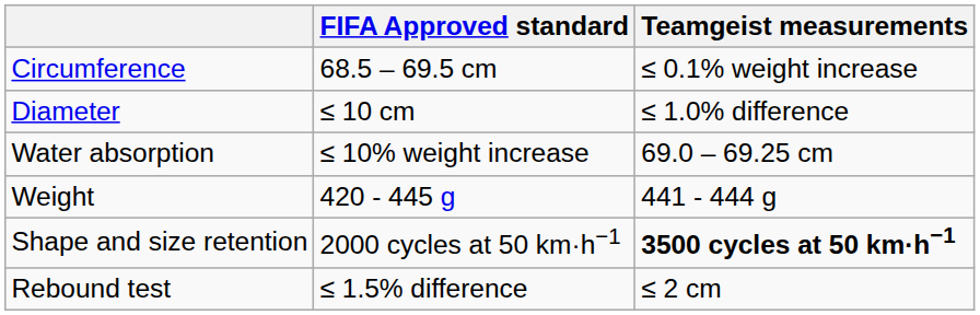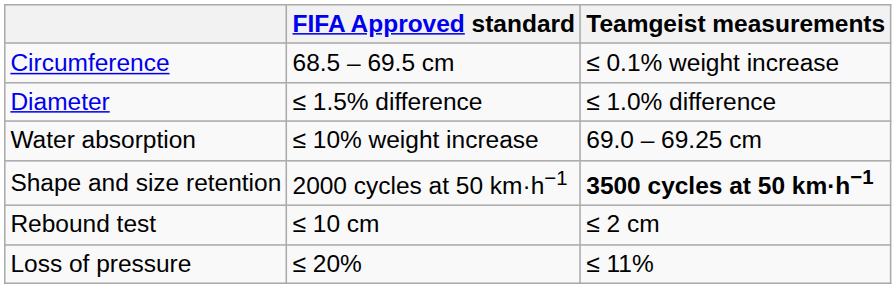 <table class="wikitable">
 <tr>
 <th></th>
 <th><a href='#'>FIFA Approved</a> standard</th>
 <th>Teamgeist measurements</th>
 </tr>
 <tr>
 <td><a href='#'>Circumference</a></td>
 <td>68.5 – 69.5 cm</td>
 <td>≤ 0.1% weight increase</td>
 </tr>
 <tr>
 <td><a href='#'>Diameter</a></td>
-<td>≤ 10 cm</td>
+<td>≤ 1.5% difference</td>
 <td>≤ 1.0% difference</td>
 </tr>
 <tr>
 <td>Water absorption</td>
 <td>≤ 10% weight increase</td>
 <td>69.0 – 69.25 cm</td>
 </tr>
 <tr>
-<td>Weight</td>
-<td>420 - 445 <a href='#'>g</a></td>
-<td>441 - 444 g</td>
-</tr>
-<tr>
 <td>Shape and size retention</td>
 <td>2000 cycles at 50 km·h<sup>−1</sup></td>
 <td><strong>3500 cycles at 50 km·h<sup>−1</sup></strong></td>
 </tr>
 <tr>
 <td>Rebound test</td>
-<td>≤ 1.5% difference</td>
+<td>≤ 10 cm</td>
 <td>≤ 2 cm</td>
 </tr>
+<tr>
+<td>Loss of pressure</td>
+<td>≤ 20%</td>
+<td>≤ 11%</td>
+</tr>
 </table>
